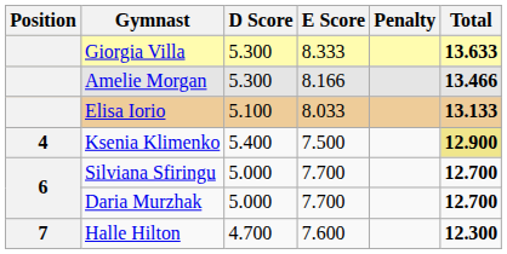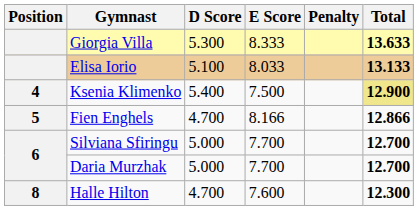 <table class="wikitable sortable">
 <tr>
 <th>Position</th>
 <th>Gymnast</th>
 <th>D Score</th>
 <th>E Score</th>
 <th>Penalty</th>
 <th>Total</th>
 </tr>
 <tr style="background:#fffcaf;">
 <th scope="row" style="text-align:center"></th>
 <td> <a href='#'>Giorgia Villa</a></td>
 <td>5.300</td>
 <td>8.333</td>
 <td></td>
 <td><strong>13.633</strong></td>
-</tr>
-<tr style="background:#e5e5e5;">
-<th scope="row" style="text-align:center"></th>
-<td> <a href='#'>Amelie Morgan</a></td>
-<td>5.300</td>
-<td>8.166</td>
-<td></td>
-<td><strong>13.466</strong></td>
 </tr>
 <tr style="background:#ec9;">
 <th scope="row" style="text-align:center"></th>
 <td> <a href='#'>Elisa Iorio</a></td>
 <td>5.100</td>
 <td>8.033</td>
 <td></td>
 <td><strong>13.133</strong></td>
 </tr>
 <tr>
 <th>4</th>
 <td> <a href='#'>Ksenia Klimenko</a></td>
 <td>5.400</td>
 <td>7.500</td>
 <td></td>
 <td style="background: khaki;"><strong>12.900</strong></td>
 </tr>
 <tr>
+<th>5</th>
+<td> <a href='#'>Fien Enghels</a></td>
+<td>4.700</td>
+<td>8.166</td>
+<td></td>
+<td><strong>12.866</strong></td>
+</tr>
+<tr>
 <th rowspan="2">6</th>
 <td> <a href='#'>Silviana Sfiringu</a></td>
 <td>5.000</td>
 <td>7.700</td>
 <td></td>
 <td><strong>12.700</strong></td>
 </tr>
 <tr>
 <td> <a href='#'>Daria Murzhak</a></td>
 <td>5.000</td>
 <td>7.700</td>
 <td></td>
 <td><strong>12.700</strong></td>
 </tr>
 <tr>
-<th>7</th>
+<th>8</th>
 <td> <a href='#'>Halle Hilton</a></td>
 <td>4.700</td>
 <td>7.600</td>
 <td></td>
 <td><strong>12.300</strong></td>
 </tr>
 </table>
